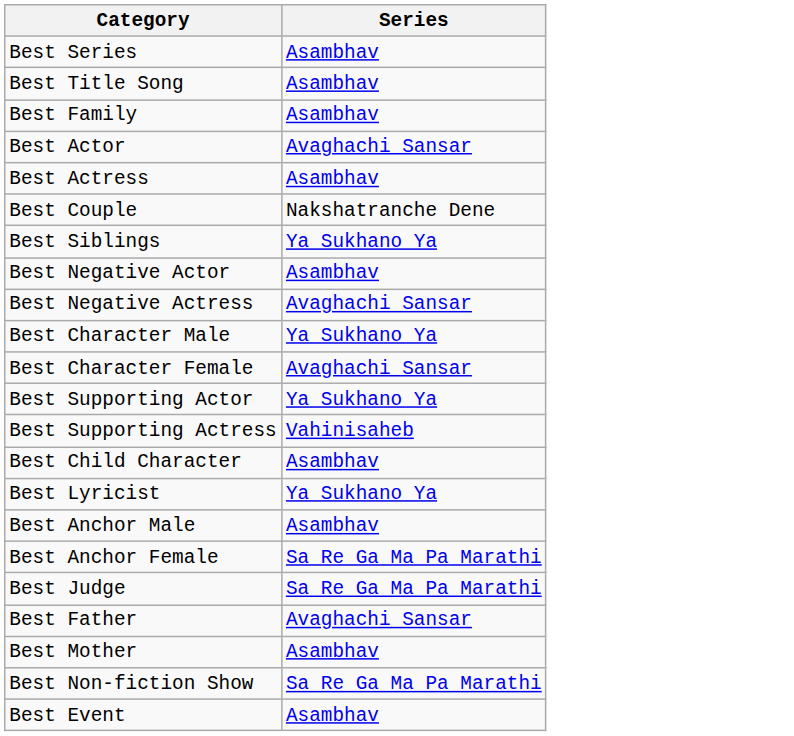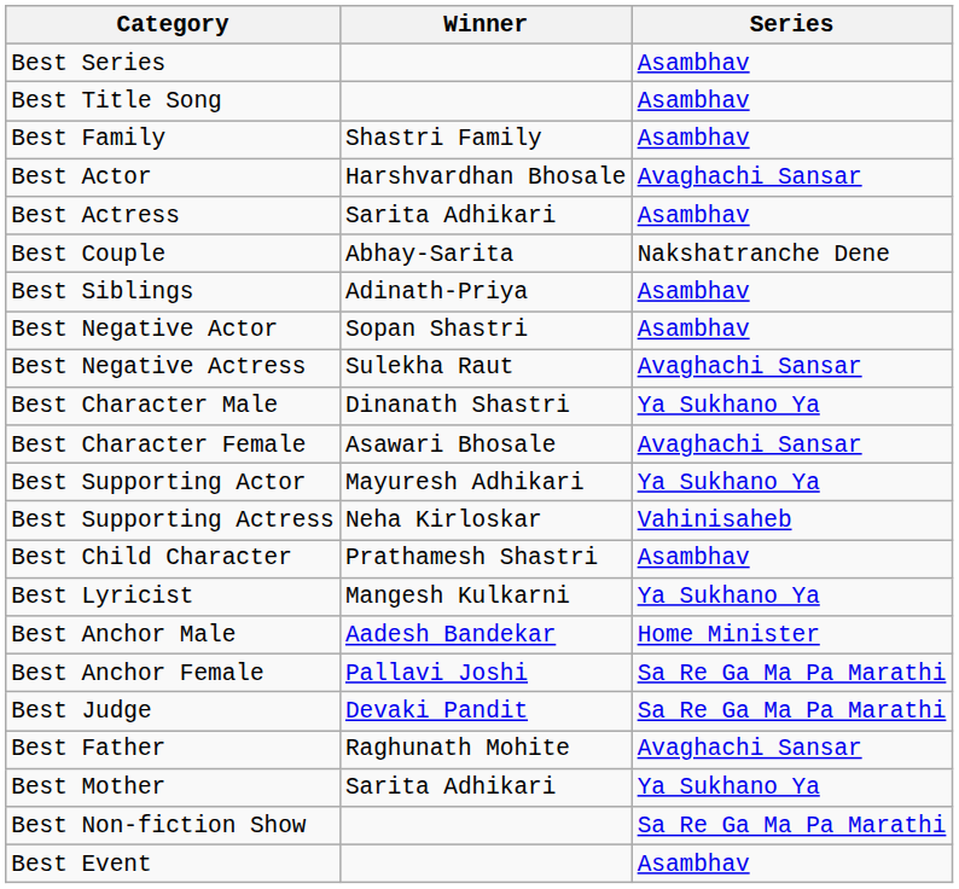 <table class="wikitable sortable">
 <tr>
 <th>Category</th>
+<th>Winner</th>
 <th>Series</th>
 </tr>
 <tr>
 <td>Best Series</td>
+<td></td>
 <td><a href='#'>Asambhav</a></td>
 </tr>
 <tr>
 <td>Best Title Song</td>
+<td></td>
 <td><a href='#'>Asambhav</a></td>
 </tr>
 <tr>
 <td>Best Family</td>
+<td>Shastri Family</td>
 <td><a href='#'>Asambhav</a></td>
 </tr>
 <tr>
 <td>Best Actor</td>
+<td>Harshvardhan Bhosale</td>
 <td><a href='#'>Avaghachi Sansar</a></td>
 </tr>
 <tr>
 <td>Best Actress</td>
+<td>Sarita Adhikari</td>
 <td><a href='#'>Asambhav</a></td>
 </tr>
 <tr>
 <td>Best Couple</td>
+<td>Abhay-Sarita</td>
 <td>Nakshatranche Dene</td>
 </tr>
 <tr>
 <td>Best Siblings</td>
-<td><a href='#'>Ya Sukhano Ya</a></td>
+<td>Adinath-Priya</td>
+<td><a href='#'>Asambhav</a></td>
 </tr>
 <tr>
 <td>Best Negative Actor</td>
+<td>Sopan Shastri</td>
 <td><a href='#'>Asambhav</a></td>
 </tr>
 <tr>
 <td>Best Negative Actress</td>
+<td>Sulekha Raut</td>
 <td><a href='#'>Avaghachi Sansar</a></td>
 </tr>
 <tr>
 <td>Best Character Male</td>
+<td>Dinanath Shastri</td>
 <td><a href='#'>Ya Sukhano Ya</a></td>
 </tr>
 <tr>
 <td>Best Character Female</td>
+<td>Asawari Bhosale</td>
 <td><a href='#'>Avaghachi Sansar</a></td>
 </tr>
 <tr>
 <td>Best Supporting Actor</td>
+<td>Mayuresh Adhikari</td>
 <td><a href='#'>Ya Sukhano Ya</a></td>
 </tr>
 <tr>
 <td>Best Supporting Actress</td>
+<td>Neha Kirloskar</td>
 <td><a href='#'>Vahinisaheb</a></td>
 </tr>
 <tr>
 <td>Best Child Character</td>
+<td>Prathamesh Shastri</td>
 <td><a href='#'>Asambhav</a></td>
 </tr>
 <tr>
 <td>Best Lyricist</td>
+<td>Mangesh Kulkarni</td>
 <td><a href='#'>Ya Sukhano Ya</a></td>
 </tr>
 <tr>
 <td>Best Anchor Male</td>
-<td><a href='#'>Asambhav</a></td>
+<td><a href='#'>Aadesh Bandekar</a></td>
+<td><a href='#'>Home Minister</a></td>
 </tr>
 <tr>
 <td>Best Anchor Female</td>
+<td><a href='#'>Pallavi Joshi</a></td>
 <td><a href='#'>Sa Re Ga Ma Pa Marathi</a></td>
 </tr>
 <tr>
 <td>Best Judge</td>
+<td><a href='#'>Devaki Pandit</a></td>
 <td><a href='#'>Sa Re Ga Ma Pa Marathi</a></td>
 </tr>
 <tr>
 <td>Best Father</td>
+<td>Raghunath Mohite</td>
 <td><a href='#'>Avaghachi Sansar</a></td>
 </tr>
 <tr>
 <td>Best Mother</td>
-<td><a href='#'>Asambhav</a></td>
+<td>Sarita Adhikari</td>
+<td><a href='#'>Ya Sukhano Ya</a></td>
 </tr>
 <tr>
 <td>Best Non-fiction Show</td>
+<td></td>
 <td><a href='#'>Sa Re Ga Ma Pa Marathi</a></td>
 </tr>
 <tr>
 <td>Best Event</td>
+<td></td>
 <td><a href='#'>Asambhav</a></td>
 </tr>
 </table>
